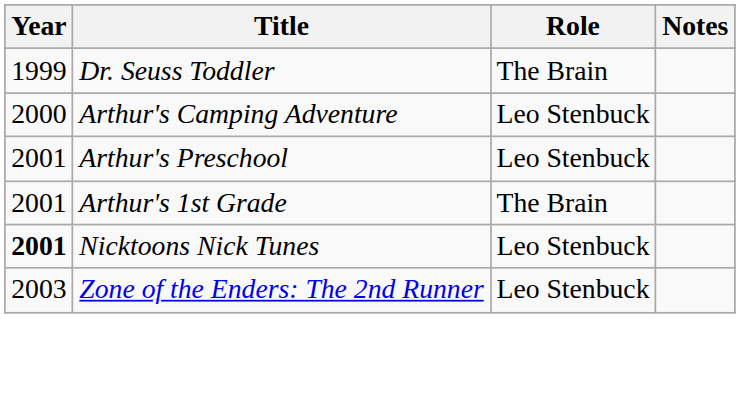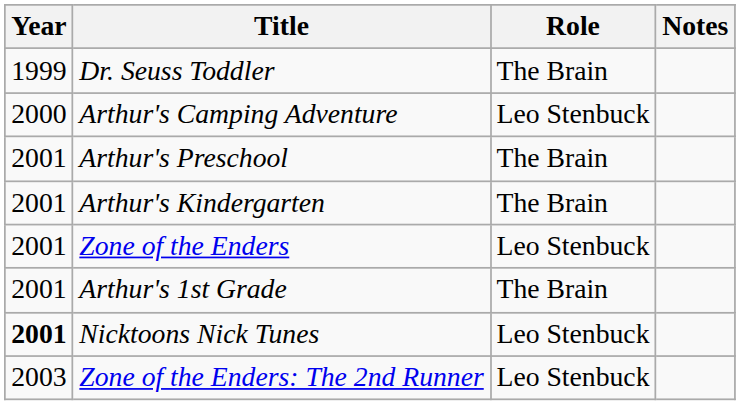 <table class="wikitable sortable">
 <tr>
 <th>Year</th>
 <th>Title</th>
 <th>Role</th>
 <th>Notes</th>
 </tr>
 <tr>
 <td>1999</td>
 <td><em>Dr. Seuss Toddler</em></td>
 <td>The Brain</td>
 <td></td>
 </tr>
 <tr>
 <td>2000</td>
 <td><em>Arthur's Camping Adventure</em></td>
 <td>Leo Stenbuck</td>
 <td></td>
 </tr>
 <tr>
 <td>2001</td>
 <td><em>Arthur's Preschool</em></td>
+<td>The Brain</td>
+<td></td>
+</tr>
+<tr>
+<td>2001</td>
+<td><em>Arthur's Kindergarten</em></td>
+<td>The Brain</td>
+<td></td>
+</tr>
+<tr>
+<td>2001</td>
+<td><em><a href='#'>Zone of the Enders</a></em></td>
 <td>Leo Stenbuck</td>
 <td></td>
 </tr>
 <tr>
 <td>2001</td>
 <td><em>Arthur's 1st Grade</em></td>
 <td>The Brain</td>
 <td></td>
 </tr>
 <tr>
 <td><strong>2001</strong></td>
 <td><em>Nicktoons Nick Tunes</em></td>
 <td>Leo Stenbuck</td>
 <td></td>
 </tr>
 <tr>
 <td>2003</td>
 <td><em><a href='#'>Zone of the Enders: The 2nd Runner</a></em></td>
 <td>Leo Stenbuck</td>
 <td></td>
 </tr>
 </table>
